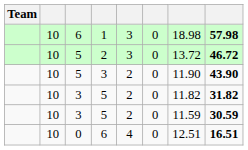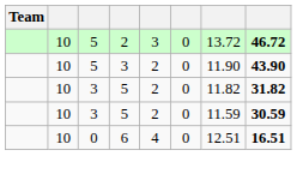 <table class="wikitable" style="text-align:center;">
 <tr>
 <th>Team</th>
 <th style="width:25px"></th>
 <th style="width:25px"></th>
 <th style="width:25px"></th>
 <th style="width:25px"></th>
 <th style="width:25px"></th>
 <th style="width:40px"></th>
 <th style="width:40px"></th>
-</tr>
-<tr style="background:#cfc">
-<td style="text-align:left;"></td>
-<td>10</td>
-<td>6</td>
-<td>1</td>
-<td>3</td>
-<td>0</td>
-<td>18.98</td>
-<td><strong>57.98</strong></td>
 </tr>
 <tr style="background:#cfc">
 <td style="text-align:left;"></td>
 <td>10</td>
 <td>5</td>
 <td>2</td>
 <td>3</td>
 <td>0</td>
 <td>13.72</td>
 <td><strong>46.72</strong></td>
 </tr>
 <tr>
 <td style="text-align:left;"></td>
 <td>10</td>
 <td>5</td>
 <td>3</td>
 <td>2</td>
 <td>0</td>
 <td>11.90</td>
 <td><strong>43.90</strong></td>
 </tr>
 <tr>
 <td style="text-align:left;"></td>
 <td>10</td>
 <td>3</td>
 <td>5</td>
 <td>2</td>
 <td>0</td>
 <td>11.82</td>
 <td><strong>31.82</strong></td>
 </tr>
 <tr>
 <td style="text-align:left;"></td>
 <td>10</td>
 <td>3</td>
 <td>5</td>
 <td>2</td>
 <td>0</td>
 <td>11.59</td>
 <td><strong>30.59</strong></td>
 </tr>
 <tr>
 <td style="text-align:left;"></td>
 <td>10</td>
 <td>0</td>
 <td>6</td>
 <td>4</td>
 <td>0</td>
 <td>12.51</td>
 <td><strong>16.51</strong></td>
 </tr>
 </table>
